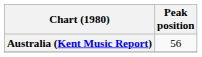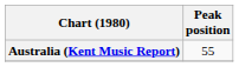 <table class="wikitable sortable plainrowheaders">
 <tr>
 <th>Chart (1980)</th>
 <th>Peak<br>position</th>
 </tr>
 <tr>
 <th scope="row">Australia (<a href='#'>Kent Music Report</a>)</th>
-<td style="text-align:center;">56</td>
+<td style="text-align:center;">55</td>
 </tr>
 <tr>
 </tr>
 <tr>
 </tr>
 <tr>
 </tr>
 </table>
